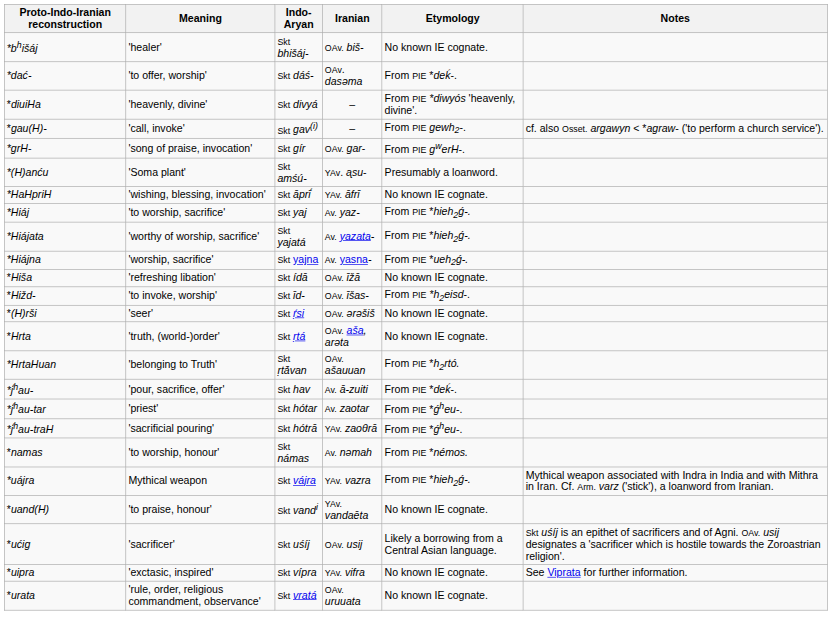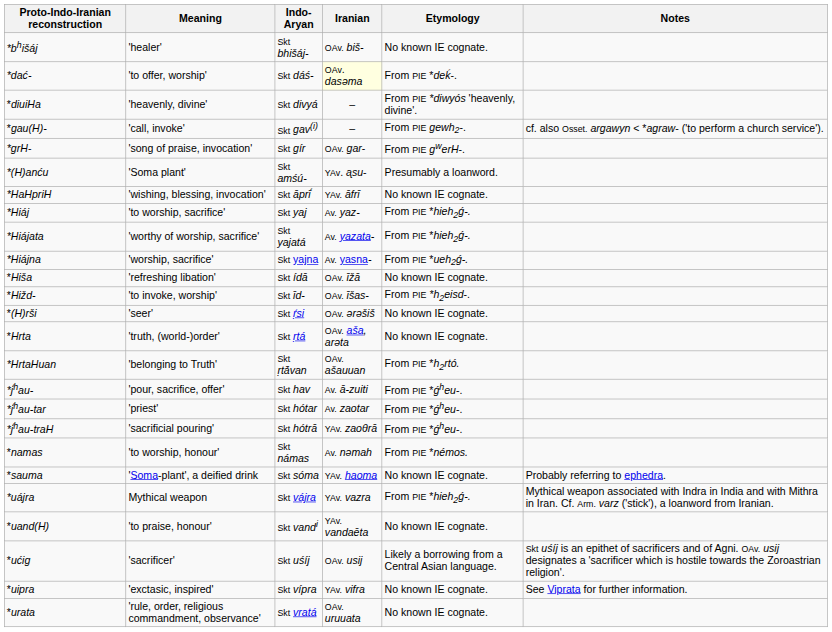 <table class="wikitable">
 <tr>
 <th>Proto-Indo-Iranian reconstruction</th>
 <th>Meaning</th>
 <th>Indo-Aryan</th>
 <th>Iranian</th>
 <th>Etymology</th>
 <th>Notes</th>
 </tr>
 <tr>
 <td><em>*b<sup>h</sup>išáj</em></td>
 <td>'healer'</td>
 <td><small>Skt</small> <em>bhišáj-</em></td>
 <td><small>OAv.</small> <em>biš-</em></td>
 <td>No known IE cognate.</td>
 <td></td>
 </tr>
 <tr>
 <td><em>*dać-</em></td>
 <td>'to offer, worship'</td>
 <td><small>Skt</small> <em>dáś-</em></td>
-<td><small>OAv</small>. <em>dasəma</em></td>
+<td style="background: lightyellow;"><small>OAv</small>. <em>dasəma</em></td>
 <td>From <small>PIE</small> *<em>deḱ</em>-.</td>
 <td></td>
 </tr>
 <tr>
 <td>*<em>diuiHa</em></td>
 <td>'heavenly, divine'</td>
 <td><small>Skt</small> <em>divyá</em></td>
 <td style="text-align:center">–</td>
 <td>From <small>PIE</small> <em>*diwyós</em> 'heavenly, divine'.</td>
 <td></td>
 </tr>
 <tr>
 <td>*<em>gau(H)-</em></td>
 <td>'call, invoke'</td>
 <td><small>Skt</small> <em>gav<sup>(i)</sup></em></td>
 <td style="text-align:center">–</td>
 <td>From <small>PIE</small> <em>gewh<sub>2</sub></em>-.</td>
 <td>cf. also <small>Osset.</small> <em>argawyn</em> < *<em>agraw</em>- ('to perform a church service').</td>
 </tr>
 <tr>
 <td><em>*grH</em>-</td>
 <td>'song of praise, invocation'</td>
 <td><small>Skt</small> <em>gír</em></td>
 <td><small>OAv.</small> <em>gar</em>-</td>
 <td>From <small>PIE</small> <em>g<sup>w</sup>erH</em>-.</td>
 <td></td>
 </tr>
 <tr>
 <td><em>*(H)anću</em></td>
 <td>'Soma plant'</td>
 <td><small>Skt</small> <em>amśú-</em></td>
 <td><small>YAv</small>. <em>ᶏsu</em>-</td>
 <td>Presumably a loanword.</td>
 <td></td>
 </tr>
 <tr>
 <td><em>*HaHpriH</em></td>
 <td>'wishing, blessing, invocation'</td>
 <td><small>Skt</small> <em>āprī́</em></td>
 <td><small>YAv.</small> <em>āfrī</em></td>
 <td>No known IE cognate.</td>
 <td></td>
 </tr>
 <tr>
 <td><em>*Hiáj</em></td>
 <td>'to worship, sacrifice'</td>
 <td><small>Skt</small> <em>yaj</em></td>
 <td><small>Av.</small> <em>yaz-</em></td>
 <td>From <small>PIE</small> *<em>hieh<sub>2</sub>ǵ-.</em></td>
 <td></td>
 </tr>
 <tr>
 <td><em>*Hiájata</em></td>
 <td>'worthy of worship, sacrifice'</td>
 <td><small>Skt</small> <em>yajatá</em></td>
 <td><small>Av.</small> <em><a href='#'>yazata</a>-</em></td>
 <td>From <small>PIE</small> *<em>hieh<sub>2</sub>ǵ-.</em></td>
 <td></td>
 </tr>
 <tr>
 <td><em>*Hiájna</em></td>
 <td>'worship, sacrifice'</td>
 <td><small>Skt</small> <a href='#'>yajna</a><em></em></td>
 <td><small>Av.</small> <a href='#'>yasna</a><em>-</em></td>
 <td>From <small>PIE</small> *<em>ueh<sub>2</sub>ǵ-.</em></td>
 <td></td>
 </tr>
 <tr>
 <td>*<em>Hiša</em></td>
 <td>'refreshing libation'</td>
 <td><small>Skt</small> <em>ídā</em></td>
 <td><small>OAv.</small> <em>īžā</em></td>
 <td>No known IE cognate.</td>
 <td></td>
 </tr>
 <tr>
 <td>*<em>Hižd-</em></td>
 <td>'to invoke, worship'</td>
 <td><small>Skt</small> <em>īd-</em></td>
 <td><small>OAv.</small> <em>īšas-</em></td>
 <td>From <small>PIE</small> <em>*h<sub>2</sub>eisd</em>-.</td>
 <td></td>
 </tr>
 <tr>
 <td>*<em>(H)rši</em></td>
 <td>'seer'</td>
 <td><small>Skt</small> <em><a href='#'>ṛ́si</a></em></td>
 <td><small>OAv.</small> <em>ərəšiš</em></td>
 <td>No known IE cognate.</td>
 <td></td>
 </tr>
 <tr>
 <td>*<em>Hrta</em></td>
 <td>'truth, (world-)order'</td>
 <td><small>Skt</small> <a href='#'><em>ṛtá</em></a><em></em></td>
 <td><small>OAv.</small> <em><a href='#'>aša</a>, arəta</em></td>
 <td>No known IE cognate.</td>
 <td></td>
 </tr>
 <tr>
 <td><em>*HrtaHuan</em></td>
 <td>'belonging to Truth'</td>
 <td><small>Skt</small> <em>ṛtā́van</em></td>
 <td><small>OAv.</small> <em>ašauuan</em></td>
 <td>From <small>PIE</small> *<em>h<sub>2</sub>rtó.</em></td>
 <td></td>
 </tr>
 <tr>
 <td><em>*j́<sup>h</sup>au-</em></td>
 <td>'pour, sacrifice, offer'</td>
 <td><small>Skt</small> <em>hav</em></td>
 <td><small>Av.</small> <em>ā-zuiti</em></td>
-<td>From <small>PIE</small> *<em>deḱ</em>-.</td>
+<td>From <small>PIE</small> *<em>ǵ<sup>h</sup>eu</em>-.</td>
 <td></td>
 </tr>
 <tr>
 <td><em>*j́<sup>h</sup>au-tar</em></td>
 <td>'priest'</td>
 <td><small>Skt</small> <em>hótar</em></td>
 <td><small>Av.</small> <em>zaotar</em></td>
 <td>From <small>PIE</small> *<em>ǵ<sup>h</sup>eu</em>-.</td>
 <td></td>
 </tr>
 <tr>
 <td><em>*j́<sup>h</sup>au-traH</em></td>
 <td>'sacrificial pouring'</td>
 <td><small>Skt</small> <em>hótrā</em></td>
 <td><small>YAv.</small> <em>zaoθrā</em></td>
 <td>From <small>PIE</small> *<em>ǵ<sup>h</sup>eu</em>-.</td>
 <td></td>
 </tr>
 <tr>
 <td>*<em>namas</em></td>
 <td>'to worship, honour'</td>
 <td><small>Skt</small> <em>námas</em></td>
 <td><small>Av.</small> <em>nəmah</em></td>
 <td>From <small>PIE</small> *<em>némos.</em></td>
 <td></td>
+</tr>
+<tr>
+<td>*<em>sauma</em></td>
+<td>'<a href='#'>Soma</a>-plant', a deified drink</td>
+<td><small>Skt</small> <em>sóma</em></td>
+<td><small>YAv.</small> <em><a href='#'>haoma</a></em></td>
+<td>No known IE cognate.</td>
+<td>Probably referring to <a href='#'>ephedra</a>.</td>
 </tr>
 <tr>
 <td><em>*uájra</em></td>
 <td>Mythical weapon</td>
 <td><small>Skt</small> <em><a href='#'>vájra</a></em></td>
 <td><small>YAv.</small> <em>vazra</em></td>
 <td>From <small>PIE</small> *<em>hieh<sub>2</sub>ǵ-.</em></td>
 <td>Mythical weapon associated with Indra in India and with Mithra in Iran. Cf. <small>Arm.</small> <em>varz</em> ('stick'), a loanword from Iranian.</td>
 </tr>
 <tr>
 <td>*<em>uand(H)</em></td>
 <td>'to praise, honour'</td>
 <td><small>Skt</small> <em>vand<sup>i</sup></em></td>
 <td><small>YAv.</small> <em>vandaēta</em></td>
 <td>No known IE cognate.</td>
 <td></td>
 </tr>
 <tr>
 <td>*<em>ućig</em></td>
 <td>'sacrificer'</td>
 <td><small>Skt</small> <em>uśíj</em></td>
 <td><small>OAv.</small> <em>usij</em></td>
 <td>Likely a borrowing from a Central Asian language.</td>
 <td><small>Skt</small> <em>uśíj</em> is an epithet of sacrificers and of Agni. <small>OAv.</small> <em>usij</em> designates a 'sacrificer which is hostile towards the Zoroastrian religion'.<em></em></td>
 </tr>
 <tr>
 <td>*<em>uipra</em></td>
 <td>'exctasic, inspired'</td>
 <td><small>Skt</small> <em>vípra</em></td>
 <td><small>YAv.</small> <em>vifra</em></td>
 <td>No known IE cognate.<em></em></td>
 <td>See <a href='#'>Viprata</a> for further information.</td>
 </tr>
 <tr>
 <td>*<em>urata</em></td>
 <td>'rule, order, religious commandment, observance'</td>
 <td><small>Skt</small> <em><a href='#'>vratá</a></em></td>
 <td><small>OAv.</small> <em>uruuata</em></td>
 <td>No known IE cognate.</td>
 <td></td>
 </tr>
 </table>
